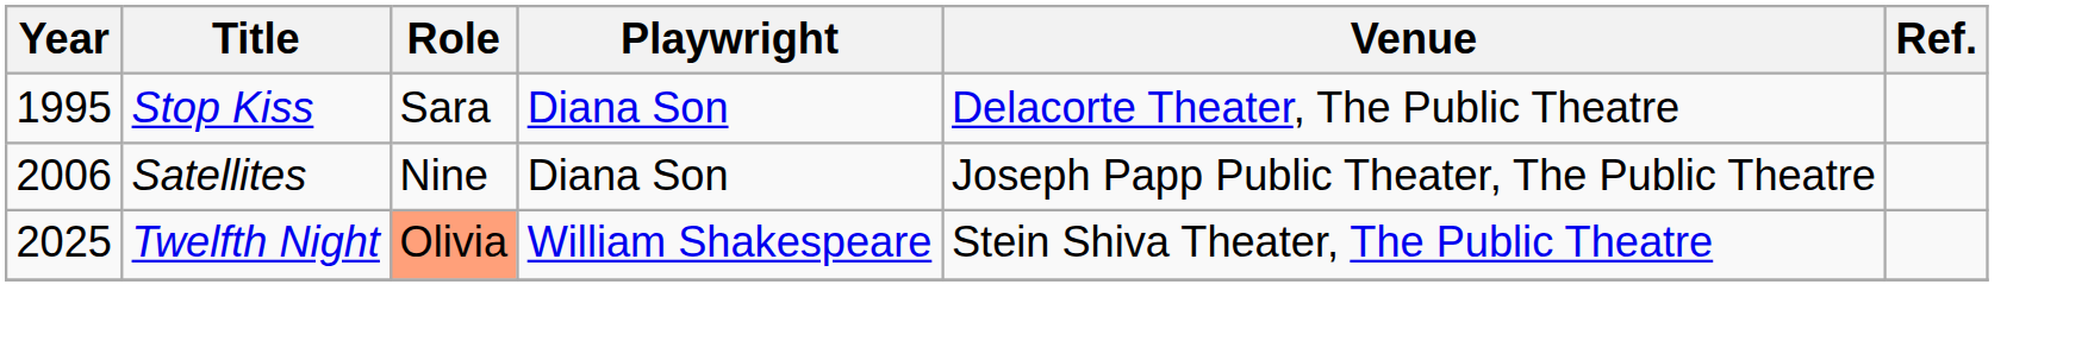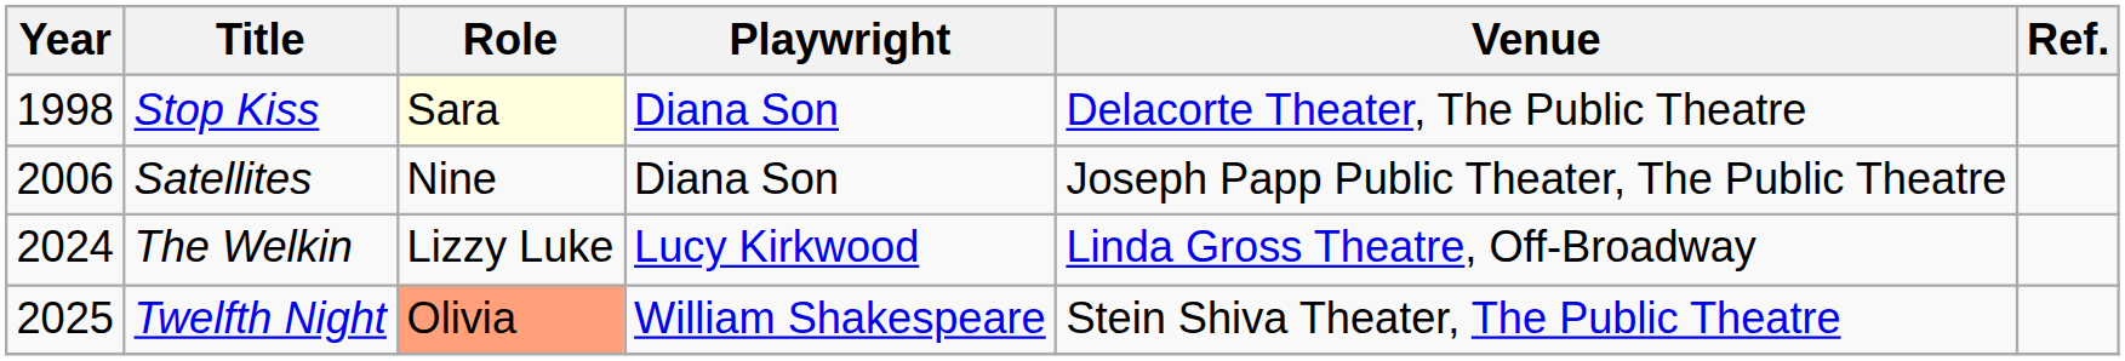 <table class="wikitable plainrowheaders sortable">
 <tr>
 <th>Year</th>
 <th>Title</th>
 <th>Role</th>
 <th>Playwright</th>
 <th class="unsortable">Venue</th>
 <th class="unsortable">Ref.</th>
 </tr>
 <tr>
-<td>1995</td>
+<td>1998</td>
 <td><em><a href='#'>Stop Kiss</a></em></td>
-<td>Sara</td>
+<td style="background: lightyellow;">Sara</td>
 <td><a href='#'>Diana Son</a></td>
 <td><a href='#'>Delacorte Theater</a>, The Public Theatre</td>
 <td></td>
 </tr>
 <tr>
 <td>2006</td>
 <td><em>Satellites</em></td>
 <td>Nine</td>
 <td>Diana Son</td>
 <td>Joseph Papp Public Theater, The Public Theatre</td>
 <td></td>
 </tr>
 <tr>
+<td>2024</td>
+<td><em>The Welkin</em></td>
+<td>Lizzy Luke</td>
+<td><a href='#'>Lucy Kirkwood</a></td>
+<td><a href='#'>Linda Gross Theatre</a>, Off-Broadway</td>
+<td></td>
+</tr>
+<tr>
 <td>2025</td>
 <td><em><a href='#'>Twelfth Night</a></em></td>
 <td style="background: lightsalmon;">Olivia</td>
 <td><a href='#'>William Shakespeare</a></td>
 <td>Stein Shiva Theater, <a href='#'>The Public Theatre</a></td>
 <td></td>
 </tr>
 <tr>
 </tr>
 </table>
